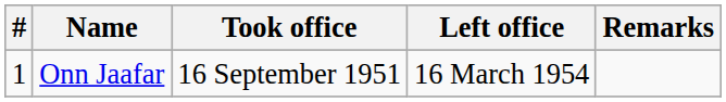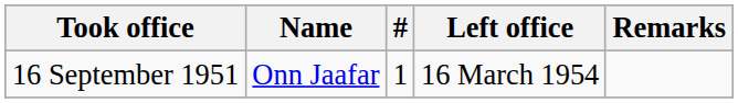 <table class="wikitable">
 <tr>
+<th>Took office</th>
+<th>Name</th>
 <th>#</th>
-<th>Name</th>
-<th>Took office</th>
 <th>Left office</th>
 <th>Remarks</th>
 </tr>
 <tr>
+<td>16 September 1951</td>
+<td><a href='#'>Onn Jaafar</a></td>
 <td>1</td>
-<td><a href='#'>Onn Jaafar</a></td>
-<td>16 September 1951</td>
 <td>16 March 1954</td>
 <td></td>
 </tr>
 </table>
